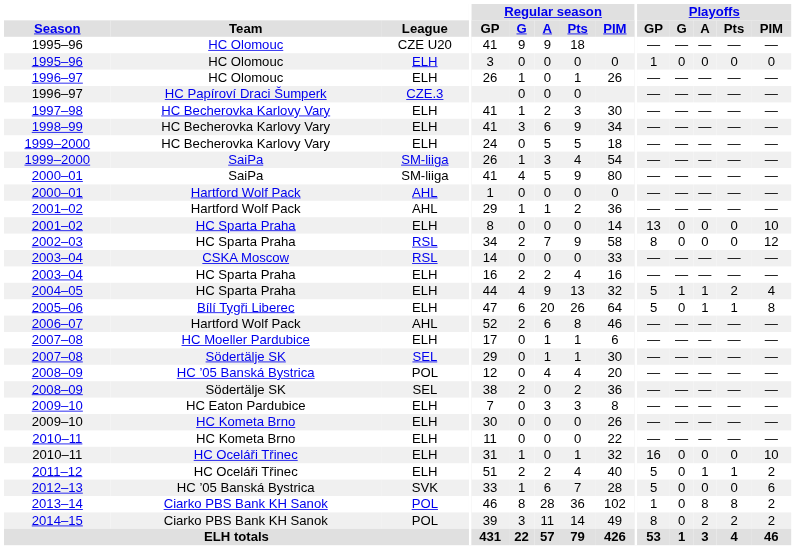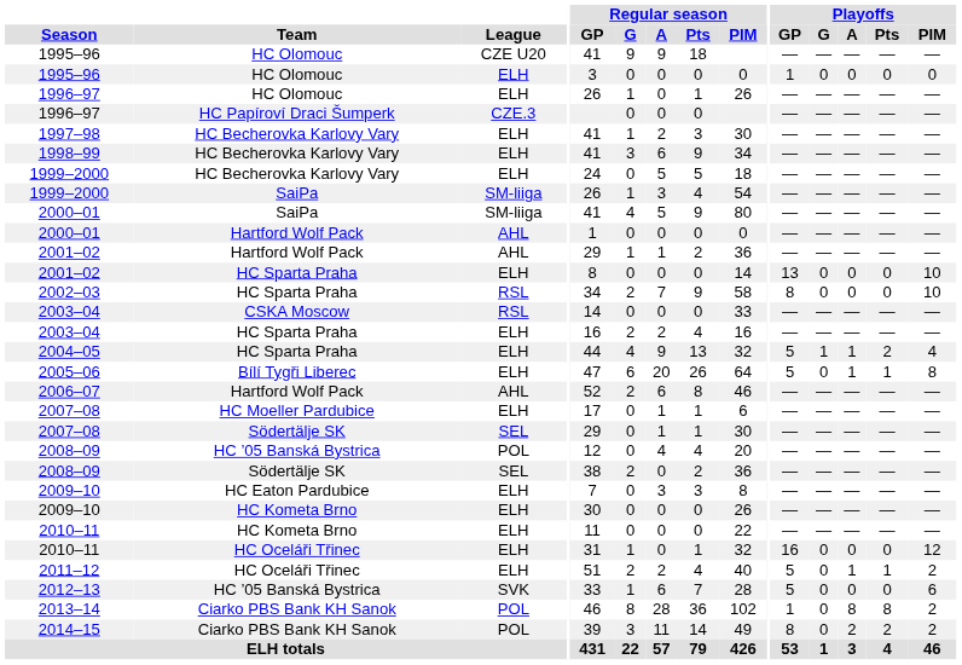 <table border="0" cellpadding="1" cellspacing="0" style="text-align:center; width:60em">
 <tr bgcolor="#e0e0e0">
 <th colspan="3" bgcolor="#ffffff"></th>
 <th rowspan="99" bgcolor="#ffffff"></th>
 <th colspan="5"><a href='#'>Regular season</a></th>
 <th rowspan="99" bgcolor="#ffffff"></th>
 <th colspan="5"><a href='#'>Playoffs</a></th>
 </tr>
 <tr bgcolor="#e0e0e0">
 <th><a href='#'>Season</a></th>
 <th>Team</th>
 <th>League</th>
 <th>GP</th>
 <th><a href='#'>G</a></th>
 <th><a href='#'>A</a></th>
 <th><a href='#'>Pts</a></th>
 <th><a href='#'>PIM</a></th>
 <th>GP</th>
 <th>G</th>
 <th>A</th>
 <th>Pts</th>
 <th>PIM</th>
 </tr>
 <tr>
 <td>1995–96</td>
 <td><a href='#'>HC Olomouc</a></td>
 <td>CZE U20</td>
 <td>41</td>
 <td>9</td>
 <td>9</td>
 <td>18</td>
 <td></td>
 <td>—</td>
 <td>—</td>
 <td>—</td>
 <td>—</td>
 <td>—</td>
 </tr>
 <tr bgcolor="#f0f0f0">
 <td><a href='#'>1995–96</a></td>
 <td>HC Olomouc</td>
 <td><a href='#'>ELH</a></td>
 <td>3</td>
 <td>0</td>
 <td>0</td>
 <td>0</td>
 <td>0</td>
 <td>1</td>
 <td>0</td>
 <td>0</td>
 <td>0</td>
 <td>0</td>
 </tr>
 <tr>
 <td><a href='#'>1996–97</a></td>
 <td>HC Olomouc</td>
 <td>ELH</td>
 <td>26</td>
 <td>1</td>
 <td>0</td>
 <td>1</td>
 <td>26</td>
 <td>—</td>
 <td>—</td>
 <td>—</td>
 <td>—</td>
 <td>—</td>
 </tr>
 <tr bgcolor="#f0f0f0">
 <td>1996–97</td>
 <td><a href='#'>HC Papíroví Draci Šumperk</a></td>
 <td><a href='#'>CZE.3</a></td>
 <td></td>
 <td>0</td>
 <td>0</td>
 <td>0</td>
 <td></td>
 <td>—</td>
 <td>—</td>
 <td>—</td>
 <td>—</td>
 <td>—</td>
 </tr>
 <tr>
 <td><a href='#'>1997–98</a></td>
 <td><a href='#'>HC Becherovka Karlovy Vary</a></td>
 <td>ELH</td>
 <td>41</td>
 <td>1</td>
 <td>2</td>
 <td>3</td>
 <td>30</td>
 <td>—</td>
 <td>—</td>
 <td>—</td>
 <td>—</td>
 <td>—</td>
 </tr>
 <tr bgcolor="#f0f0f0">
 <td><a href='#'>1998–99</a></td>
 <td>HC Becherovka Karlovy Vary</td>
 <td>ELH</td>
 <td>41</td>
 <td>3</td>
 <td>6</td>
 <td>9</td>
 <td>34</td>
 <td>—</td>
 <td>—</td>
 <td>—</td>
 <td>—</td>
 <td>—</td>
 </tr>
 <tr>
 <td><a href='#'>1999–2000</a></td>
 <td>HC Becherovka Karlovy Vary</td>
 <td>ELH</td>
 <td>24</td>
 <td>0</td>
 <td>5</td>
 <td>5</td>
 <td>18</td>
 <td>—</td>
 <td>—</td>
 <td>—</td>
 <td>—</td>
 <td>—</td>
 </tr>
 <tr bgcolor="#f0f0f0">
 <td><a href='#'>1999–2000</a></td>
 <td><a href='#'>SaiPa</a></td>
 <td><a href='#'>SM-liiga</a></td>
 <td>26</td>
 <td>1</td>
 <td>3</td>
 <td>4</td>
 <td>54</td>
 <td>—</td>
 <td>—</td>
 <td>—</td>
 <td>—</td>
 <td>—</td>
 </tr>
 <tr>
 <td><a href='#'>2000–01</a></td>
 <td>SaiPa</td>
 <td>SM-liiga</td>
 <td>41</td>
 <td>4</td>
 <td>5</td>
 <td>9</td>
 <td>80</td>
 <td>—</td>
 <td>—</td>
 <td>—</td>
 <td>—</td>
 <td>—</td>
 </tr>
 <tr bgcolor="#f0f0f0">
 <td><a href='#'>2000–01</a></td>
 <td><a href='#'>Hartford Wolf Pack</a></td>
 <td><a href='#'>AHL</a></td>
 <td>1</td>
 <td>0</td>
 <td>0</td>
 <td>0</td>
 <td>0</td>
 <td>—</td>
 <td>—</td>
 <td>—</td>
 <td>—</td>
 <td>—</td>
 </tr>
 <tr>
 <td><a href='#'>2001–02</a></td>
 <td>Hartford Wolf Pack</td>
 <td>AHL</td>
 <td>29</td>
 <td>1</td>
 <td>1</td>
 <td>2</td>
 <td>36</td>
 <td>—</td>
 <td>—</td>
 <td>—</td>
 <td>—</td>
 <td>—</td>
 </tr>
 <tr bgcolor="#f0f0f0">
 <td><a href='#'>2001–02</a></td>
 <td><a href='#'>HC Sparta Praha</a></td>
 <td>ELH</td>
 <td>8</td>
 <td>0</td>
 <td>0</td>
 <td>0</td>
 <td>14</td>
 <td>13</td>
 <td>0</td>
 <td>0</td>
 <td>0</td>
 <td>10</td>
 </tr>
 <tr>
 <td><a href='#'>2002–03</a></td>
 <td>HC Sparta Praha</td>
 <td><a href='#'>RSL</a></td>
 <td>34</td>
 <td>2</td>
 <td>7</td>
 <td>9</td>
 <td>58</td>
 <td>8</td>
 <td>0</td>
 <td>0</td>
 <td>0</td>
-<td>12</td>
+<td>10</td>
 </tr>
 <tr bgcolor="#f0f0f0">
 <td><a href='#'>2003–04</a></td>
 <td><a href='#'>CSKA Moscow</a></td>
 <td><a href='#'>RSL</a></td>
 <td>14</td>
 <td>0</td>
 <td>0</td>
 <td>0</td>
 <td>33</td>
 <td>—</td>
 <td>—</td>
 <td>—</td>
 <td>—</td>
 <td>—</td>
 </tr>
 <tr>
 <td><a href='#'>2003–04</a></td>
 <td>HC Sparta Praha</td>
 <td>ELH</td>
 <td>16</td>
 <td>2</td>
 <td>2</td>
 <td>4</td>
 <td>16</td>
 <td>—</td>
 <td>—</td>
 <td>—</td>
 <td>—</td>
 <td>—</td>
 </tr>
 <tr bgcolor="#f0f0f0">
 <td><a href='#'>2004–05</a></td>
 <td>HC Sparta Praha</td>
 <td>ELH</td>
 <td>44</td>
 <td>4</td>
 <td>9</td>
 <td>13</td>
 <td>32</td>
 <td>5</td>
 <td>1</td>
 <td>1</td>
 <td>2</td>
 <td>4</td>
 </tr>
 <tr>
 <td><a href='#'>2005–06</a></td>
 <td><a href='#'>Bílí Tygři Liberec</a></td>
 <td>ELH</td>
 <td>47</td>
 <td>6</td>
 <td>20</td>
 <td>26</td>
 <td>64</td>
 <td>5</td>
 <td>0</td>
 <td>1</td>
 <td>1</td>
 <td>8</td>
 </tr>
 <tr bgcolor="#f0f0f0">
 <td><a href='#'>2006–07</a></td>
 <td>Hartford Wolf Pack</td>
 <td>AHL</td>
 <td>52</td>
 <td>2</td>
 <td>6</td>
 <td>8</td>
 <td>46</td>
 <td>—</td>
 <td>—</td>
 <td>—</td>
 <td>—</td>
 <td>—</td>
 </tr>
 <tr>
 <td><a href='#'>2007–08</a></td>
 <td><a href='#'>HC Moeller Pardubice</a></td>
 <td>ELH</td>
 <td>17</td>
 <td>0</td>
 <td>1</td>
 <td>1</td>
 <td>6</td>
 <td>—</td>
 <td>—</td>
 <td>—</td>
 <td>—</td>
 <td>—</td>
 </tr>
 <tr bgcolor="#f0f0f0">
 <td><a href='#'>2007–08</a></td>
 <td><a href='#'>Södertälje SK</a></td>
 <td><a href='#'>SEL</a></td>
 <td>29</td>
 <td>0</td>
 <td>1</td>
 <td>1</td>
 <td>30</td>
 <td>—</td>
 <td>—</td>
 <td>—</td>
 <td>—</td>
 <td>—</td>
 </tr>
 <tr>
 <td><a href='#'>2008–09</a></td>
 <td><a href='#'>HC ’05 Banská Bystrica</a></td>
 <td>POL</td>
 <td>12</td>
 <td>0</td>
 <td>4</td>
 <td>4</td>
 <td>20</td>
 <td>—</td>
 <td>—</td>
 <td>—</td>
 <td>—</td>
 <td>—</td>
 </tr>
 <tr bgcolor="#f0f0f0">
 <td><a href='#'>2008–09</a></td>
 <td>Södertälje SK</td>
 <td>SEL</td>
 <td>38</td>
 <td>2</td>
 <td>0</td>
 <td>2</td>
 <td>36</td>
 <td>—</td>
 <td>—</td>
 <td>—</td>
 <td>—</td>
 <td>—</td>
 </tr>
 <tr>
 <td><a href='#'>2009–10</a></td>
 <td>HC Eaton Pardubice</td>
 <td>ELH</td>
 <td>7</td>
 <td>0</td>
 <td>3</td>
 <td>3</td>
 <td>8</td>
 <td>—</td>
 <td>—</td>
 <td>—</td>
 <td>—</td>
 <td>—</td>
 </tr>
 <tr bgcolor="#f0f0f0">
 <td>2009–10</td>
 <td><a href='#'>HC Kometa Brno</a></td>
 <td>ELH</td>
 <td>30</td>
 <td>0</td>
 <td>0</td>
 <td>0</td>
 <td>26</td>
 <td>—</td>
 <td>—</td>
 <td>—</td>
 <td>—</td>
 <td>—</td>
 </tr>
 <tr>
 <td><a href='#'>2010–11</a></td>
 <td>HC Kometa Brno</td>
 <td>ELH</td>
 <td>11</td>
 <td>0</td>
 <td>0</td>
 <td>0</td>
 <td>22</td>
 <td>—</td>
 <td>—</td>
 <td>—</td>
 <td>—</td>
 <td>—</td>
 </tr>
 <tr bgcolor="#f0f0f0">
 <td>2010–11</td>
 <td><a href='#'>HC Oceláři Třinec</a></td>
 <td>ELH</td>
 <td>31</td>
 <td>1</td>
 <td>0</td>
 <td>1</td>
 <td>32</td>
 <td>16</td>
 <td>0</td>
 <td>0</td>
 <td>0</td>
-<td>10</td>
+<td>12</td>
 </tr>
 <tr>
 <td><a href='#'>2011–12</a></td>
 <td>HC Oceláři Třinec</td>
 <td>ELH</td>
 <td>51</td>
 <td>2</td>
 <td>2</td>
 <td>4</td>
 <td>40</td>
 <td>5</td>
 <td>0</td>
 <td>1</td>
 <td>1</td>
 <td>2</td>
 </tr>
 <tr bgcolor="#f0f0f0">
 <td><a href='#'>2012–13</a></td>
 <td>HC ’05 Banská Bystrica</td>
 <td>SVK</td>
 <td>33</td>
 <td>1</td>
 <td>6</td>
 <td>7</td>
 <td>28</td>
 <td>5</td>
 <td>0</td>
 <td>0</td>
 <td>0</td>
 <td>6</td>
 </tr>
 <tr>
 <td><a href='#'>2013–14</a></td>
 <td><a href='#'>Ciarko PBS Bank KH Sanok</a></td>
 <td><a href='#'>POL</a></td>
 <td>46</td>
 <td>8</td>
 <td>28</td>
 <td>36</td>
 <td>102</td>
 <td>1</td>
 <td>0</td>
 <td>8</td>
 <td>8</td>
 <td>2</td>
 </tr>
 <tr bgcolor="#f0f0f0">
 <td><a href='#'>2014–15</a></td>
 <td>Ciarko PBS Bank KH Sanok</td>
 <td>POL</td>
 <td>39</td>
 <td>3</td>
 <td>11</td>
 <td>14</td>
 <td>49</td>
 <td>8</td>
 <td>0</td>
 <td>2</td>
 <td>2</td>
 <td>2</td>
 </tr>
 <tr bgcolor="#e0e0e0">
 <th colspan="3">ELH totals</th>
 <th>431</th>
 <th>22</th>
 <th>57</th>
 <th>79</th>
 <th>426</th>
 <th>53</th>
 <th>1</th>
 <th>3</th>
 <th>4</th>
 <th>46</th>
 </tr>
 </table>
